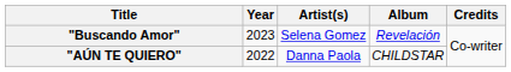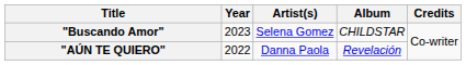 <table class="wikitable plainrowheaders" style="text-align:center;">
 <tr>
 <th scope="col" style="width:18em;">Title</th>
 <th scope="col" style="width:1em;">Year</th>
 <th scope="col">Artist(s)</th>
 <th scope="col">Album</th>
 <th scope="col">Credits</th>
 </tr>
 <tr>
 <th scope="row">"Buscando Amor"</th>
 <td>2023</td>
 <td><a href='#'>Selena Gomez</a></td>
-<td><em><a href='#'>Revelación</a></em></td>
+<td><em>CHILDSTAR</em></td>
 <td rowspan= "2">Co-writer</td>
 </tr>
 <tr>
 <th scope="row">"AÚN TE QUIERO"</th>
 <td>2022</td>
 <td><a href='#'>Danna Paola</a></td>
-<td><em>CHILDSTAR</em></td>
+<td><em><a href='#'>Revelación</a></em></td>
 </tr>
 </table>
